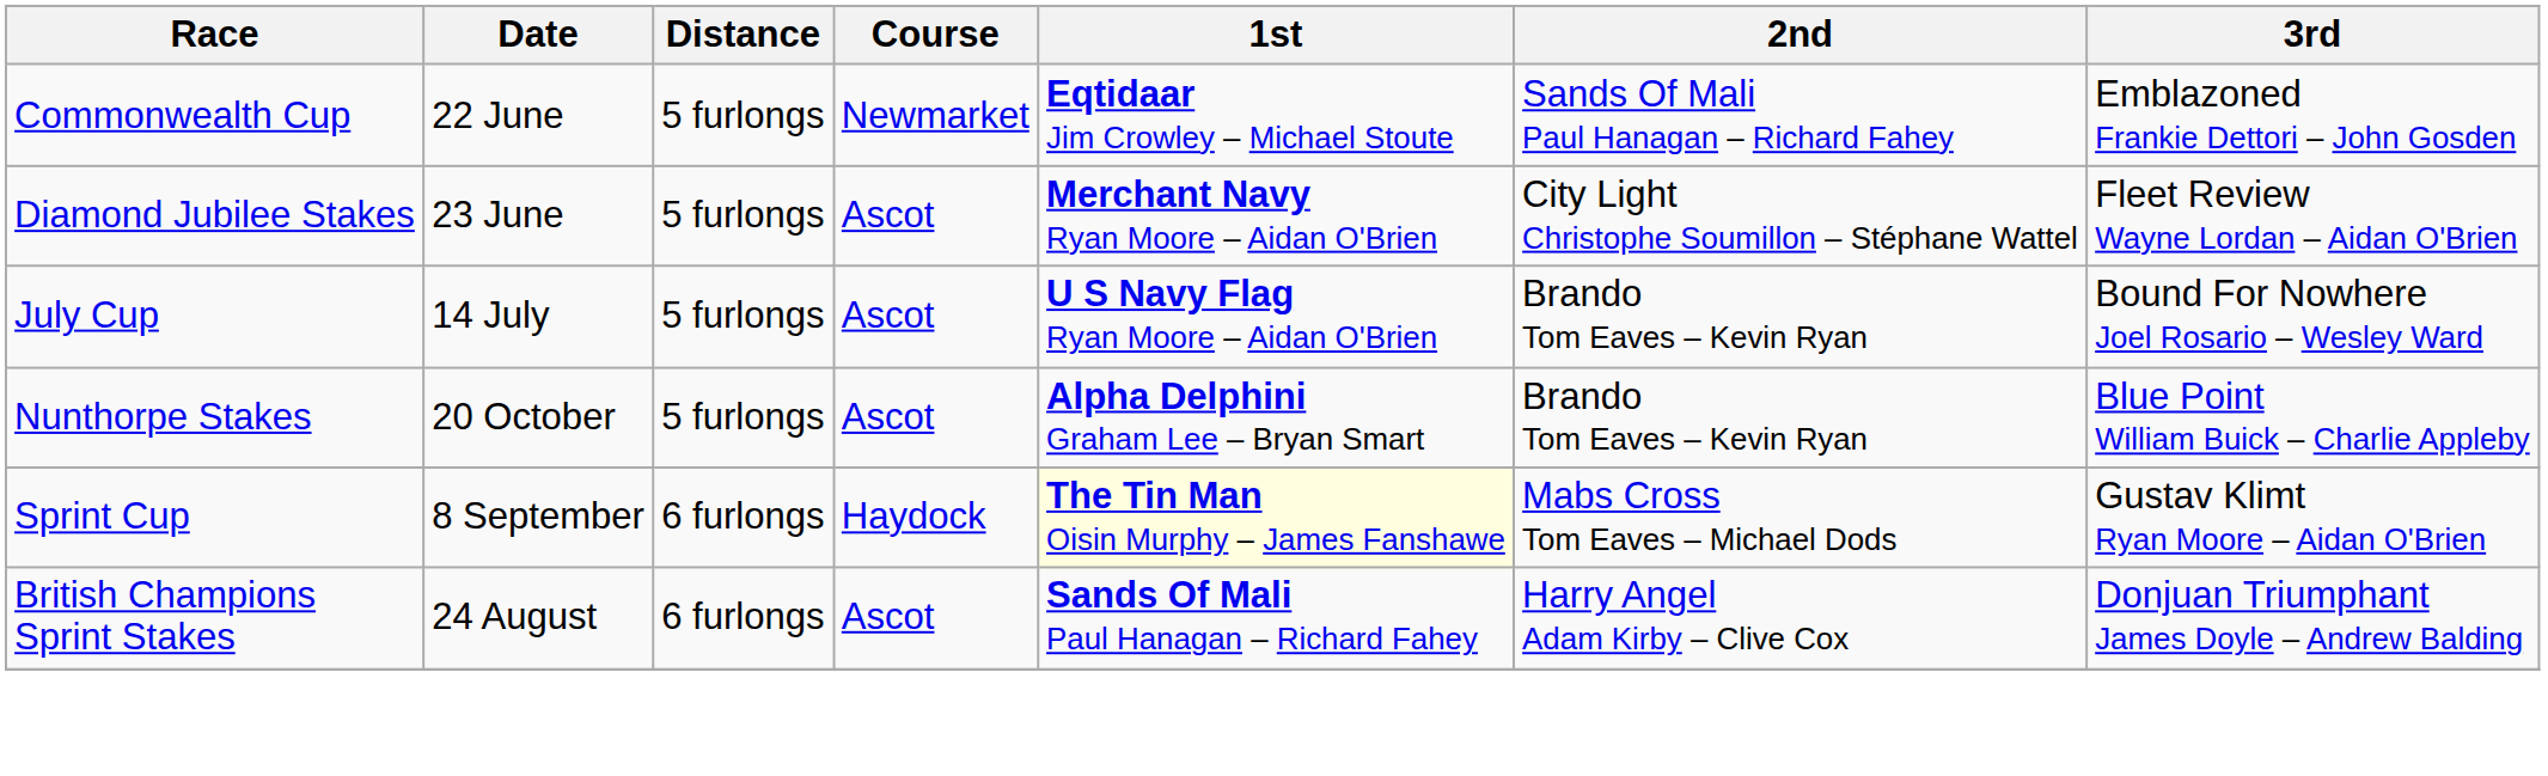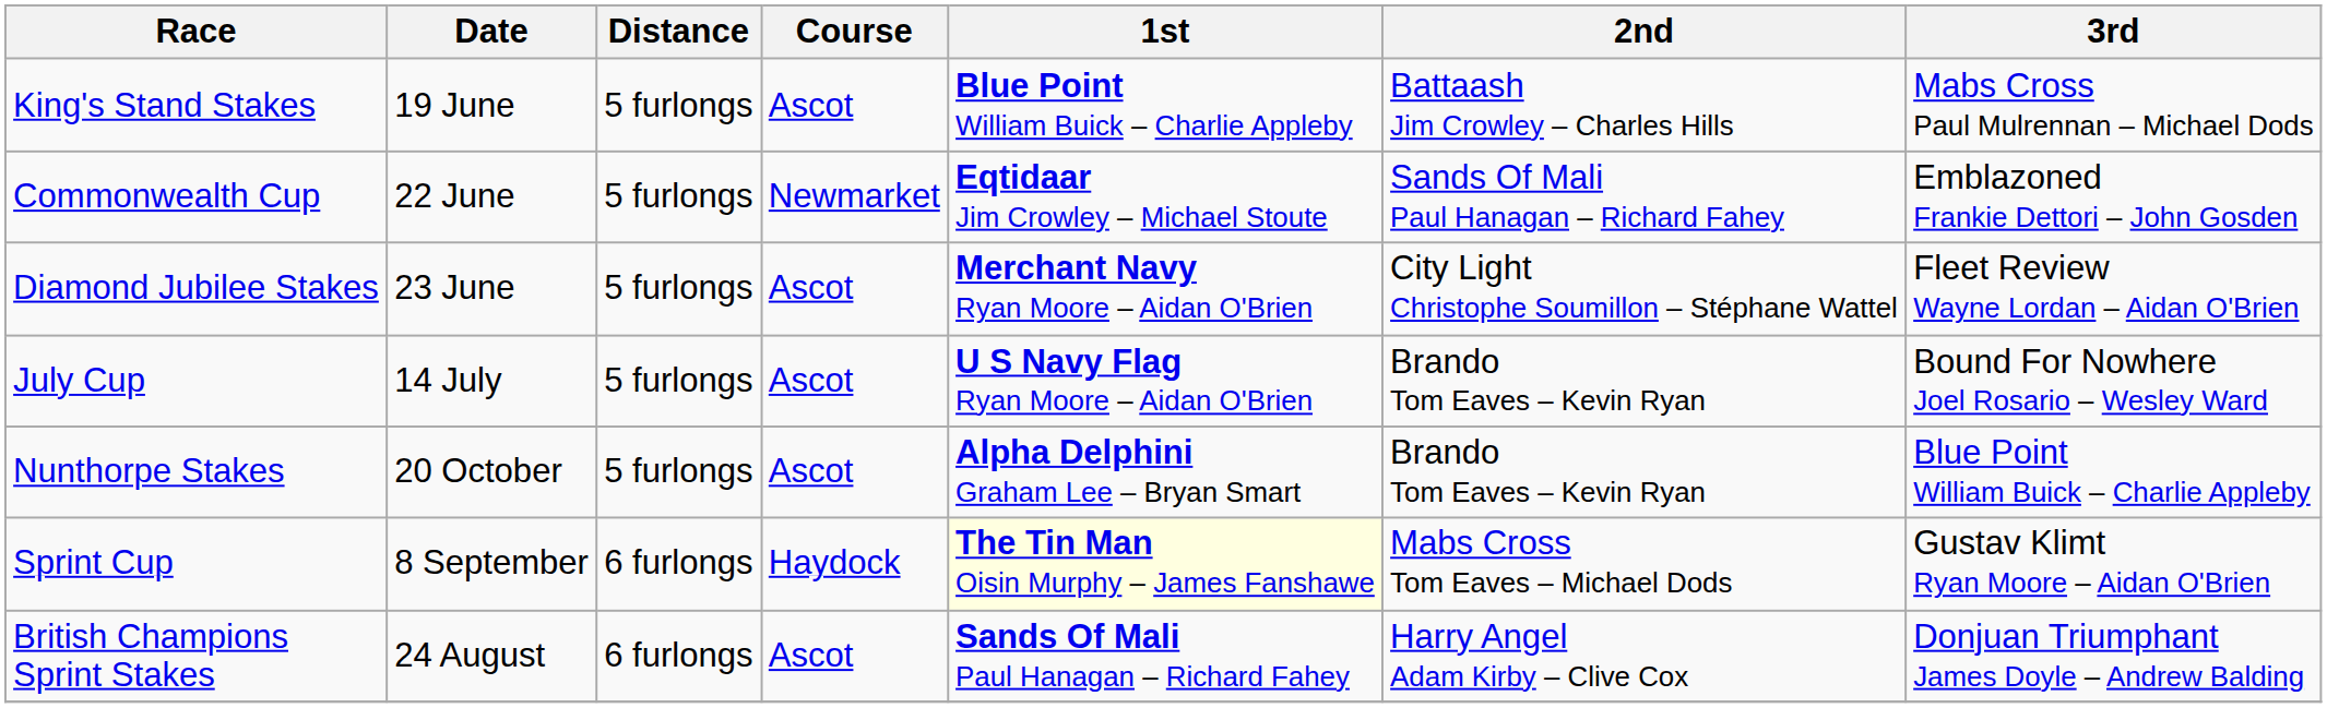 <table class="wikitable sortable">
 <tr>
 <th>Race</th>
 <th>Date</th>
 <th>Distance</th>
 <th>Course</th>
 <th>1st</th>
 <th>2nd</th>
 <th>3rd</th>
+</tr>
+<tr>
+<td><a href='#'>King's Stand Stakes</a></td>
+<td>19 June</td>
+<td>5 furlongs</td>
+<td><a href='#'>Ascot</a></td>
+<td><strong><a href='#'>Blue Point</a></strong><br><small><a href='#'>William Buick</a> – <a href='#'>Charlie Appleby</a></small></td>
+<td><a href='#'>Battaash</a><br><small><a href='#'>Jim Crowley</a> – Charles Hills</small></td>
+<td><a href='#'>Mabs Cross</a><br><small>Paul Mulrennan – Michael Dods</small></td>
 </tr>
 <tr>
 <td><a href='#'>Commonwealth Cup</a></td>
 <td>22 June</td>
 <td>5 furlongs</td>
 <td><a href='#'>Newmarket</a></td>
 <td><strong><a href='#'>Eqtidaar</a></strong><br><small><a href='#'>Jim Crowley</a> – <a href='#'>Michael Stoute</a></small></td>
 <td><a href='#'>Sands Of Mali</a><br><small><a href='#'>Paul Hanagan</a> – <a href='#'>Richard Fahey</a></small></td>
 <td>Emblazoned<br><small><a href='#'>Frankie Dettori</a> – <a href='#'>John Gosden</a></small></td>
 </tr>
 <tr>
 <td><a href='#'>Diamond Jubilee Stakes</a></td>
 <td>23 June</td>
 <td>5 furlongs</td>
 <td><a href='#'>Ascot</a></td>
 <td><strong><a href='#'>Merchant Navy</a></strong><br><small><a href='#'>Ryan Moore</a> – <a href='#'>Aidan O'Brien</a></small></td>
 <td>City Light<br><small><a href='#'>Christophe Soumillon</a> – Stéphane Wattel</small></td>
 <td>Fleet Review<br><small><a href='#'>Wayne Lordan</a> – <a href='#'>Aidan O'Brien</a></small></td>
 </tr>
 <tr>
 <td><a href='#'>July Cup</a></td>
 <td>14 July</td>
 <td>5 furlongs</td>
 <td><a href='#'>Ascot</a></td>
 <td><strong><a href='#'>U S Navy Flag</a></strong><br><small><a href='#'>Ryan Moore</a> – <a href='#'>Aidan O'Brien</a></small></td>
 <td>Brando<br><small>Tom Eaves – Kevin Ryan</small></td>
 <td>Bound For Nowhere<br><small><a href='#'>Joel Rosario</a> – <a href='#'>Wesley Ward</a></small></td>
 </tr>
 <tr>
 <td><a href='#'>Nunthorpe Stakes</a></td>
 <td>20 October</td>
 <td>5 furlongs</td>
 <td><a href='#'>Ascot</a></td>
 <td><strong><a href='#'>Alpha Delphini</a></strong><br><small><a href='#'>Graham Lee</a> – Bryan Smart</small></td>
 <td>Brando<br><small>Tom Eaves – Kevin Ryan</small></td>
 <td><a href='#'>Blue Point</a><br><small><a href='#'>William Buick</a> – <a href='#'>Charlie Appleby</a></small></td>
 </tr>
 <tr>
 <td><a href='#'>Sprint Cup</a></td>
 <td>8 September</td>
 <td>6 furlongs</td>
 <td><a href='#'>Haydock</a></td>
 <td style="background: lightyellow;"><strong><a href='#'>The Tin Man</a></strong><br><small><a href='#'>Oisin Murphy</a> – <a href='#'>James Fanshawe</a></small></td>
 <td><a href='#'>Mabs Cross</a><br><small>Tom Eaves – Michael Dods</small></td>
 <td>Gustav Klimt<br><small><a href='#'>Ryan Moore</a> – <a href='#'>Aidan O'Brien</a></small></td>
 </tr>
 <tr>
 <td><a href='#'>British Champions<br>Sprint Stakes</a></td>
 <td>24 August</td>
 <td>6 furlongs</td>
 <td><a href='#'>Ascot</a></td>
 <td><strong><a href='#'>Sands Of Mali</a></strong><br><small><a href='#'>Paul Hanagan</a> – <a href='#'>Richard Fahey</a></small></td>
 <td><a href='#'>Harry Angel</a><br><small><a href='#'>Adam Kirby</a> – Clive Cox</small></td>
 <td><a href='#'>Donjuan Triumphant</a><br><small><a href='#'>James Doyle</a> – <a href='#'>Andrew Balding</a></small></td>
 </tr>
 <tr>
 </tr>
 </table>
